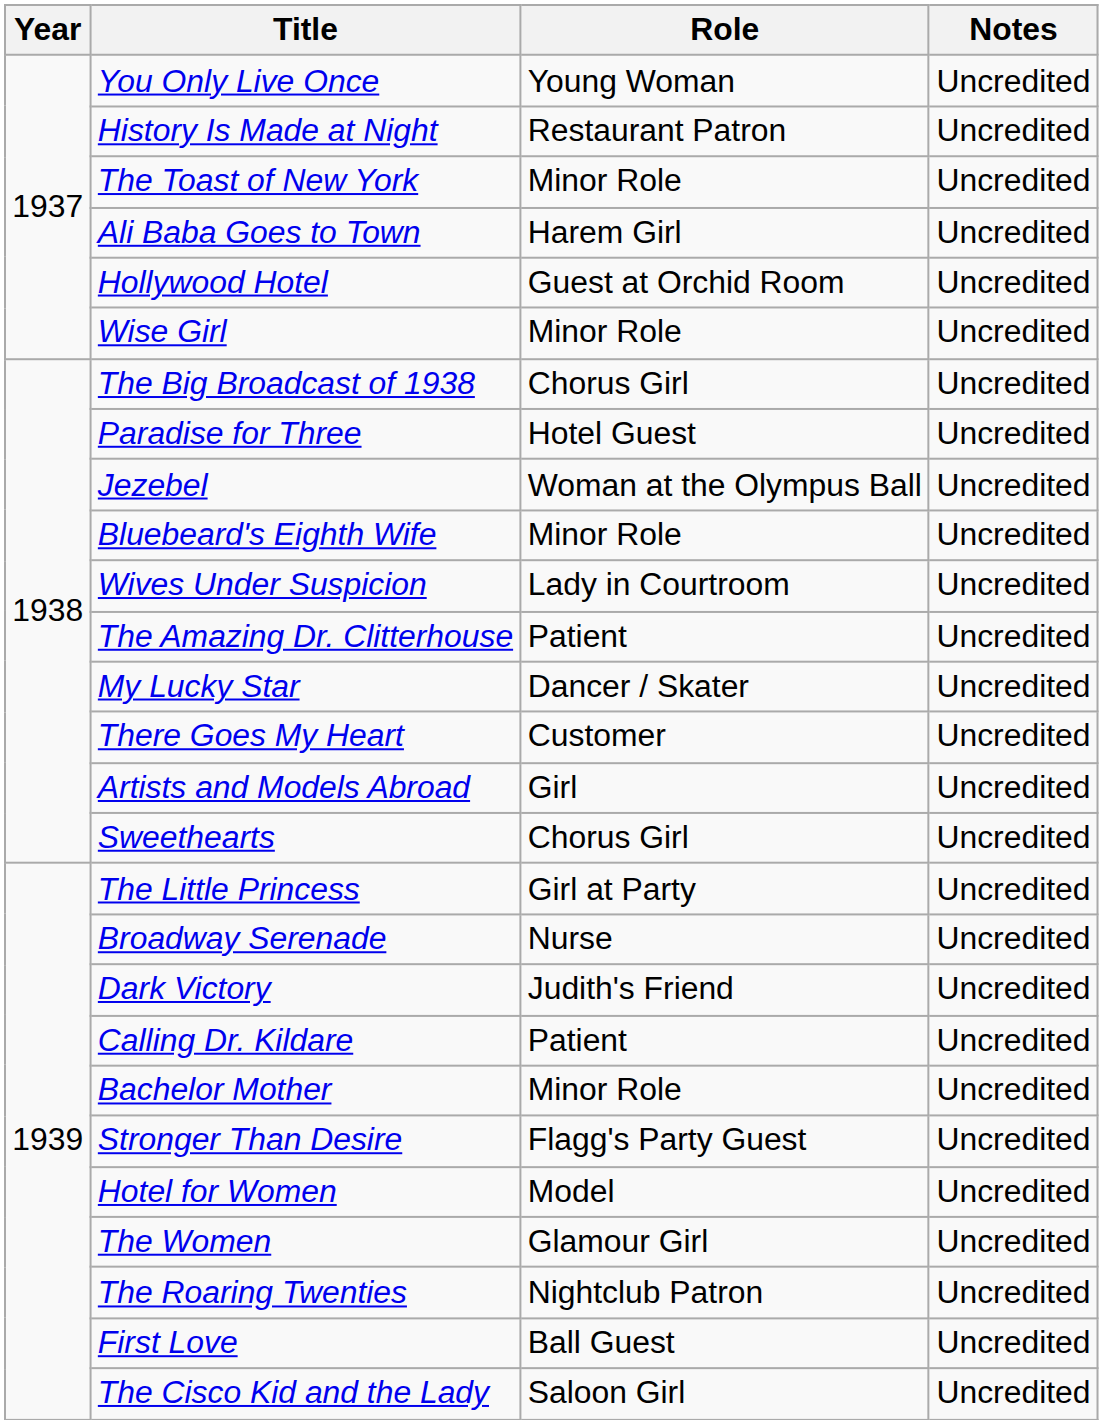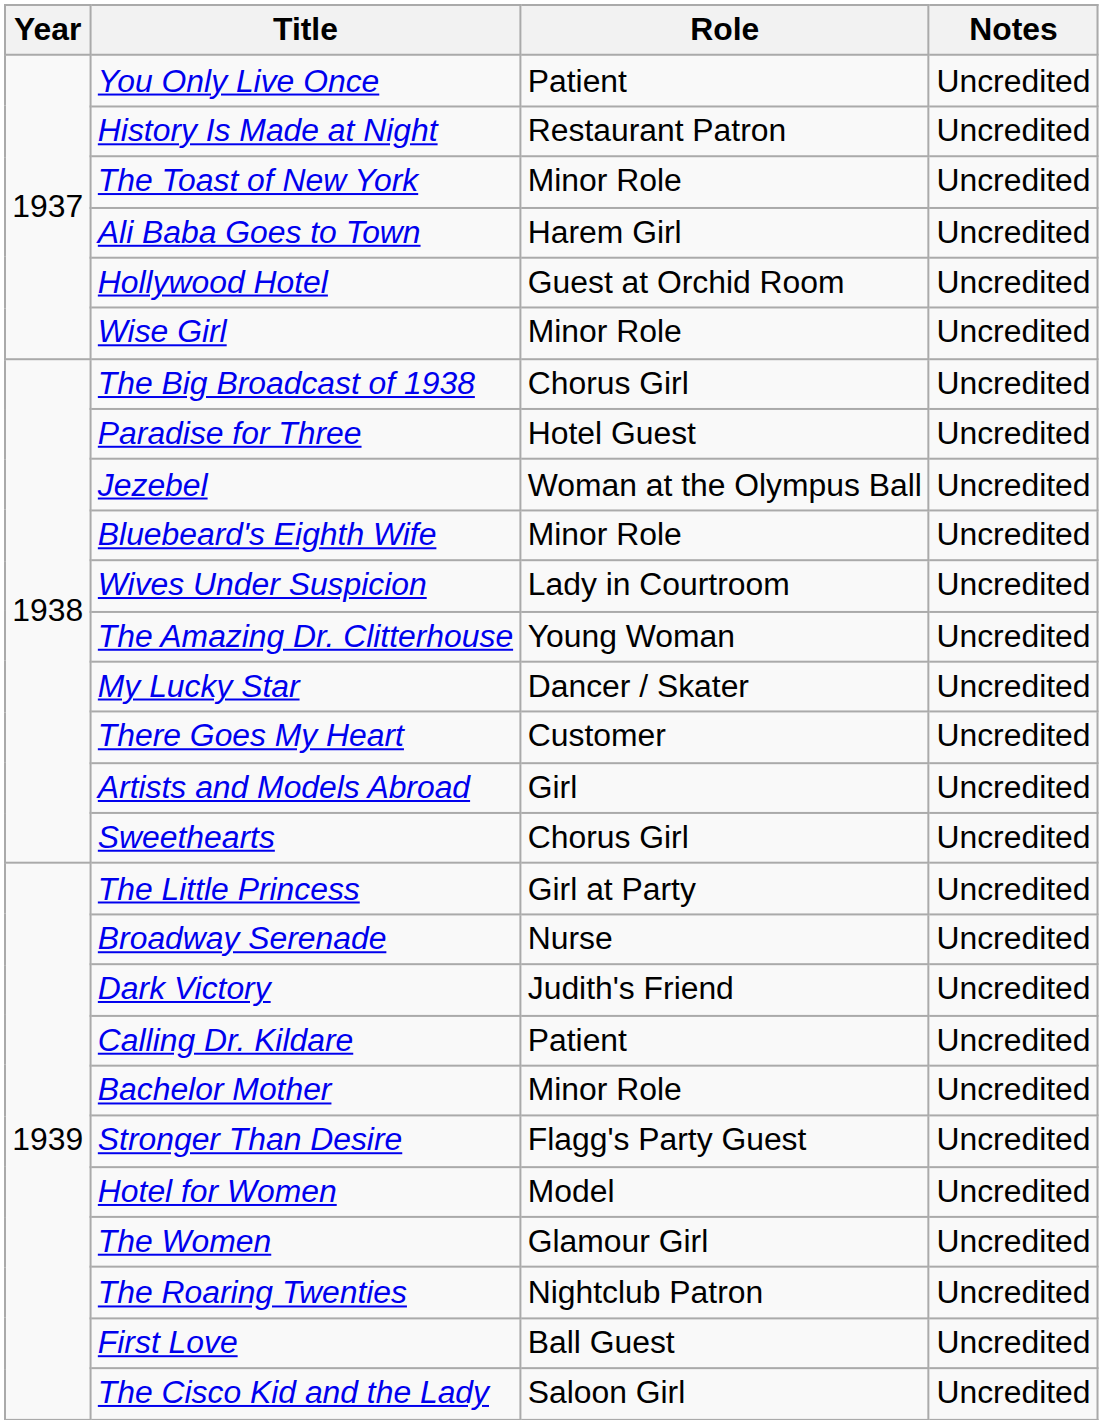 <table class="wikitable">
 <tr>
 <th>Year</th>
 <th>Title</th>
 <th>Role</th>
 <th>Notes</th>
 </tr>
 <tr>
 <td rowspan="6">1937</td>
 <td><em><a href='#'>You Only Live Once</a></em></td>
-<td>Young Woman</td>
+<td>Patient</td>
 <td>Uncredited</td>
 </tr>
 <tr>
 <td><em><a href='#'>History Is Made at Night</a></em></td>
 <td>Restaurant Patron</td>
 <td>Uncredited</td>
 </tr>
 <tr>
 <td><em><a href='#'>The Toast of New York</a></em></td>
 <td>Minor Role</td>
 <td>Uncredited</td>
 </tr>
 <tr>
 <td><em><a href='#'>Ali Baba Goes to Town</a></em></td>
 <td>Harem Girl</td>
 <td>Uncredited</td>
 </tr>
 <tr>
 <td><em><a href='#'>Hollywood Hotel</a></em></td>
 <td>Guest at Orchid Room</td>
 <td>Uncredited</td>
 </tr>
 <tr>
 <td><em><a href='#'>Wise Girl</a></em></td>
 <td>Minor Role</td>
 <td>Uncredited</td>
 </tr>
 <tr>
 <td rowspan="10">1938</td>
 <td><em><a href='#'>The Big Broadcast of 1938</a></em></td>
 <td>Chorus Girl</td>
 <td>Uncredited</td>
 </tr>
 <tr>
 <td><em><a href='#'>Paradise for Three</a></em></td>
 <td>Hotel Guest</td>
 <td>Uncredited</td>
 </tr>
 <tr>
 <td><em><a href='#'>Jezebel</a></em></td>
 <td>Woman at the Olympus Ball</td>
 <td>Uncredited</td>
 </tr>
 <tr>
 <td><em><a href='#'>Bluebeard's Eighth Wife</a></em></td>
 <td>Minor Role</td>
 <td>Uncredited</td>
 </tr>
 <tr>
 <td><em><a href='#'>Wives Under Suspicion</a></em></td>
 <td>Lady in Courtroom</td>
 <td>Uncredited</td>
 </tr>
 <tr>
 <td><em><a href='#'>The Amazing Dr. Clitterhouse</a></em></td>
-<td>Patient</td>
+<td>Young Woman</td>
 <td>Uncredited</td>
 </tr>
 <tr>
 <td><em><a href='#'>My Lucky Star</a></em></td>
 <td>Dancer / Skater</td>
 <td>Uncredited</td>
 </tr>
 <tr>
 <td><em><a href='#'>There Goes My Heart</a></em></td>
 <td>Customer</td>
 <td>Uncredited</td>
 </tr>
 <tr>
 <td><em><a href='#'>Artists and Models Abroad</a></em></td>
 <td>Girl</td>
 <td>Uncredited</td>
 </tr>
 <tr>
 <td><em><a href='#'>Sweethearts</a></em></td>
 <td>Chorus Girl</td>
 <td>Uncredited</td>
 </tr>
 <tr>
 <td rowspan="11">1939</td>
 <td><em><a href='#'>The Little Princess</a></em></td>
 <td>Girl at Party</td>
 <td>Uncredited</td>
 </tr>
 <tr>
 <td><em><a href='#'>Broadway Serenade</a></em></td>
 <td>Nurse</td>
 <td>Uncredited</td>
 </tr>
 <tr>
 <td><em><a href='#'>Dark Victory</a></em></td>
 <td>Judith's Friend</td>
 <td>Uncredited</td>
 </tr>
 <tr>
 <td><em><a href='#'>Calling Dr. Kildare</a></em></td>
 <td>Patient</td>
 <td>Uncredited</td>
 </tr>
 <tr>
 <td><em><a href='#'>Bachelor Mother</a></em></td>
 <td>Minor Role</td>
 <td>Uncredited</td>
 </tr>
 <tr>
 <td><em><a href='#'>Stronger Than Desire</a></em></td>
 <td>Flagg's Party Guest</td>
 <td>Uncredited</td>
 </tr>
 <tr>
 <td><em><a href='#'>Hotel for Women</a></em></td>
 <td>Model</td>
 <td>Uncredited</td>
 </tr>
 <tr>
 <td><em><a href='#'>The Women</a></em></td>
 <td>Glamour Girl</td>
 <td>Uncredited</td>
 </tr>
 <tr>
 <td><em><a href='#'>The Roaring Twenties</a></em></td>
 <td>Nightclub Patron</td>
 <td>Uncredited</td>
 </tr>
 <tr>
 <td><em><a href='#'>First Love</a></em></td>
 <td>Ball Guest</td>
 <td>Uncredited</td>
 </tr>
 <tr>
 <td><em><a href='#'>The Cisco Kid and the Lady</a></em></td>
 <td>Saloon Girl</td>
 <td>Uncredited</td>
 </tr>
 </table>
